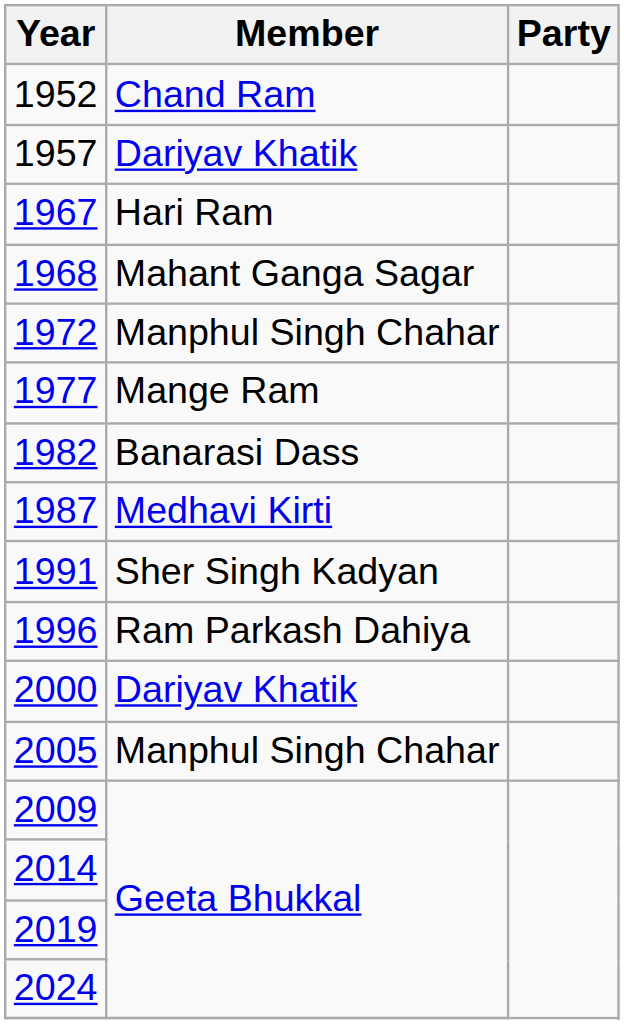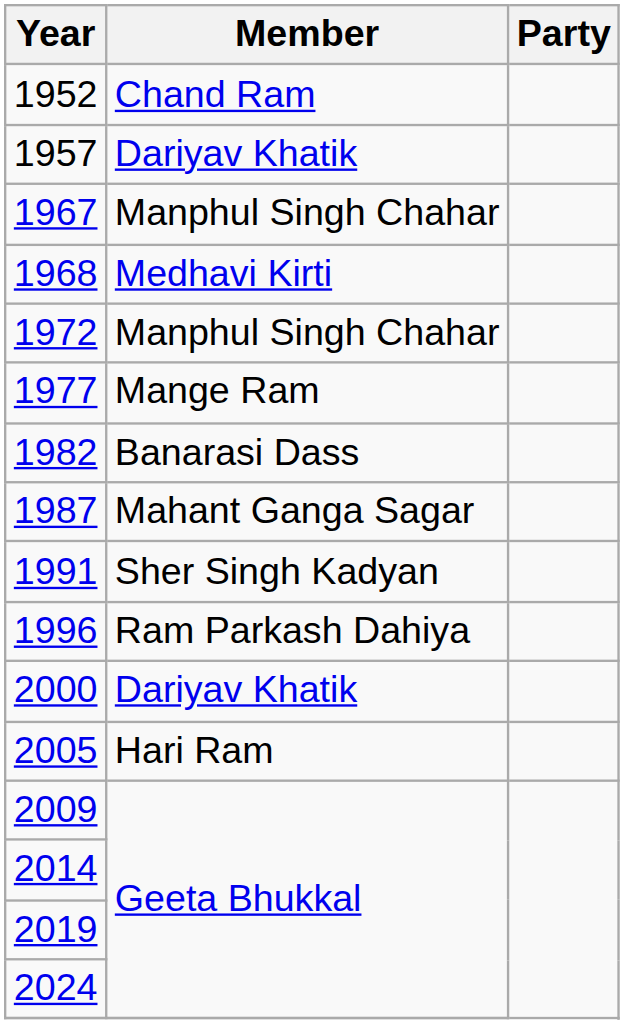 <table class="wikitable">
 <tr>
 <th>Year</th>
 <th>Member</th>
 <th colspan=2>Party</th>
 </tr>
 <tr>
 <td>1952</td>
 <td><a href='#'>Chand Ram</a></td>
 <td></td>
 </tr>
 <tr>
 <td>1957</td>
 <td><a href='#'>Dariyav Khatik</a></td>
 </tr>
 <tr>
 <td><a href='#'>1967</a></td>
-<td>Hari Ram</td>
+<td>Manphul Singh Chahar</td>
 <td></td>
 </tr>
 <tr>
 <td><a href='#'>1968</a></td>
-<td>Mahant Ganga Sagar</td>
+<td><a href='#'>Medhavi Kirti</a></td>
 <td></td>
 </tr>
 <tr>
 <td><a href='#'>1972</a></td>
 <td>Manphul Singh Chahar</td>
 <td></td>
 </tr>
 <tr>
 <td><a href='#'>1977</a></td>
 <td>Mange Ram</td>
 <td></td>
 </tr>
 <tr>
 <td><a href='#'>1982</a></td>
 <td>Banarasi Dass</td>
 <td></td>
 </tr>
 <tr>
 <td><a href='#'>1987</a></td>
-<td><a href='#'>Medhavi Kirti</a></td>
+<td>Mahant Ganga Sagar</td>
 <td></td>
 </tr>
 <tr>
 <td><a href='#'>1991</a></td>
 <td>Sher Singh Kadyan</td>
 <td></td>
 </tr>
 <tr>
 <td><a href='#'>1996</a></td>
 <td>Ram Parkash Dahiya</td>
 <td></td>
 </tr>
 <tr>
 <td><a href='#'>2000</a></td>
 <td><a href='#'>Dariyav Khatik</a></td>
 <td></td>
 </tr>
 <tr>
 <td><a href='#'>2005</a></td>
-<td>Manphul Singh Chahar</td>
+<td>Hari Ram</td>
 <td></td>
 </tr>
 <tr>
 <td><a href='#'>2009</a></td>
 <td rowspan=4><a href='#'>Geeta Bhukkal</a></td>
 </tr>
 <tr>
 <td><a href='#'>2014</a></td>
 </tr>
 <tr>
 <td><a href='#'>2019</a></td>
 </tr>
 <tr>
 <td><a href='#'>2024</a></td>
 </tr>
 <tr>
 </tr>
 </table>
